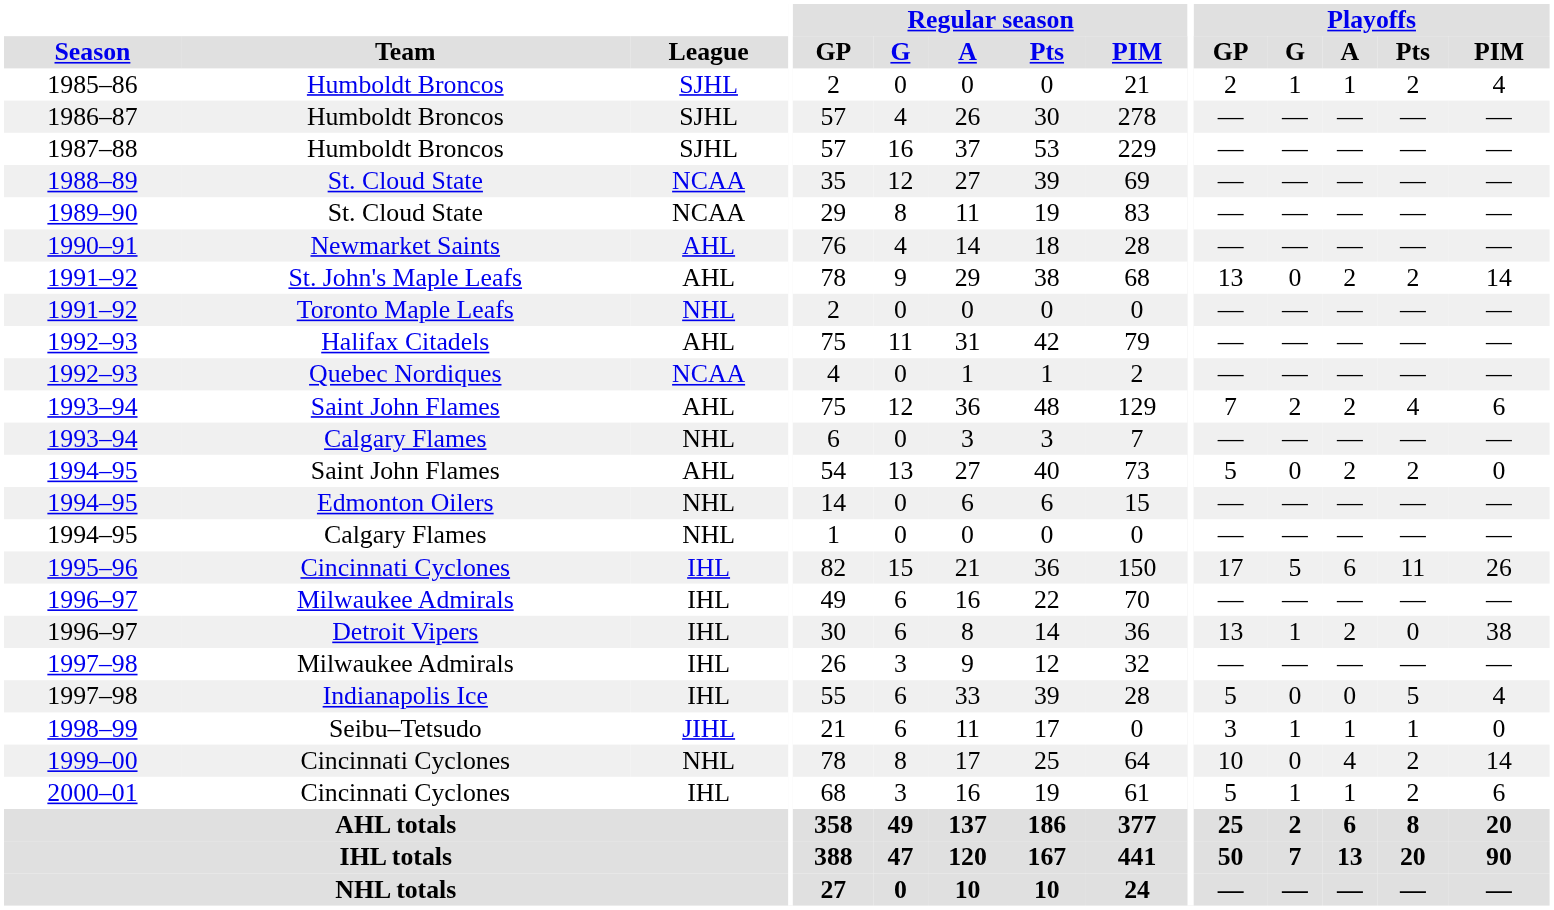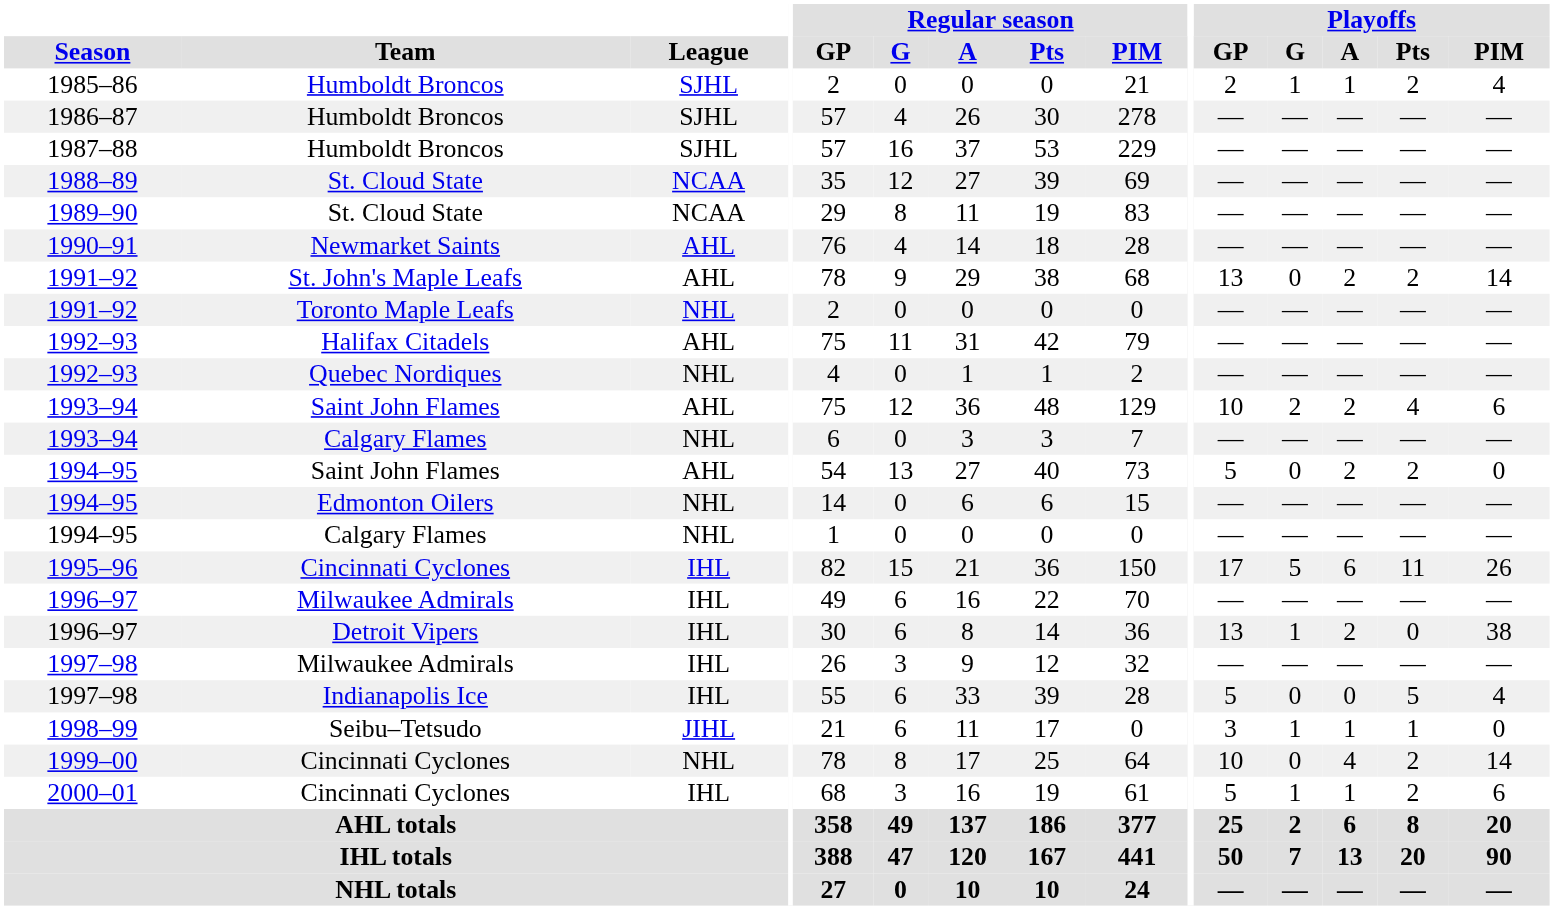 <table border="0" cellpadding="1" cellspacing="0" style="text-align:center; width:60em">
 <tr bgcolor="#e0e0e0">
 <th colspan="3" bgcolor="#ffffff"></th>
 <th rowspan="100" bgcolor="#ffffff"></th>
 <th colspan="5"><a href='#'>Regular season</a></th>
 <th rowspan="100" bgcolor="#ffffff"></th>
 <th colspan="5"><a href='#'>Playoffs</a></th>
 </tr>
 <tr bgcolor="#e0e0e0">
 <th><a href='#'>Season</a></th>
 <th>Team</th>
 <th>League</th>
 <th>GP</th>
 <th><a href='#'>G</a></th>
 <th><a href='#'>A</a></th>
 <th><a href='#'>Pts</a></th>
 <th><a href='#'>PIM</a></th>
 <th>GP</th>
 <th>G</th>
 <th>A</th>
 <th>Pts</th>
 <th>PIM</th>
 </tr>
 <tr>
 <td>1985–86</td>
 <td><a href='#'>Humboldt Broncos</a></td>
 <td><a href='#'>SJHL</a></td>
 <td>2</td>
 <td>0</td>
 <td>0</td>
 <td>0</td>
 <td>21</td>
 <td>2</td>
 <td>1</td>
 <td>1</td>
 <td>2</td>
 <td>4</td>
 </tr>
 <tr bgcolor="#f0f0f0">
 <td>1986–87</td>
 <td>Humboldt Broncos</td>
 <td>SJHL</td>
 <td>57</td>
 <td>4</td>
 <td>26</td>
 <td>30</td>
 <td>278</td>
 <td>—</td>
 <td>—</td>
 <td>—</td>
 <td>—</td>
 <td>—</td>
 </tr>
 <tr>
 <td>1987–88</td>
 <td>Humboldt Broncos</td>
 <td>SJHL</td>
 <td>57</td>
 <td>16</td>
 <td>37</td>
 <td>53</td>
 <td>229</td>
 <td>—</td>
 <td>—</td>
 <td>—</td>
 <td>—</td>
 <td>—</td>
 </tr>
 <tr bgcolor="#f0f0f0">
 <td><a href='#'>1988–89</a></td>
 <td><a href='#'>St. Cloud State</a></td>
 <td><a href='#'>NCAA</a></td>
 <td>35</td>
 <td>12</td>
 <td>27</td>
 <td>39</td>
 <td>69</td>
 <td>—</td>
 <td>—</td>
 <td>—</td>
 <td>—</td>
 <td>—</td>
 </tr>
 <tr>
 <td><a href='#'>1989–90</a></td>
 <td>St. Cloud State</td>
 <td>NCAA</td>
 <td>29</td>
 <td>8</td>
 <td>11</td>
 <td>19</td>
 <td>83</td>
 <td>—</td>
 <td>—</td>
 <td>—</td>
 <td>—</td>
 <td>—</td>
 </tr>
 <tr bgcolor="#f0f0f0">
 <td><a href='#'>1990–91</a></td>
 <td><a href='#'>Newmarket Saints</a></td>
 <td><a href='#'>AHL</a></td>
 <td>76</td>
 <td>4</td>
 <td>14</td>
 <td>18</td>
 <td>28</td>
 <td>—</td>
 <td>—</td>
 <td>—</td>
 <td>—</td>
 <td>—</td>
 </tr>
 <tr>
 <td><a href='#'>1991–92</a></td>
 <td><a href='#'>St. John's Maple Leafs</a></td>
 <td>AHL</td>
 <td>78</td>
 <td>9</td>
 <td>29</td>
 <td>38</td>
 <td>68</td>
 <td>13</td>
 <td>0</td>
 <td>2</td>
 <td>2</td>
 <td>14</td>
 </tr>
 <tr bgcolor="#f0f0f0">
 <td><a href='#'>1991–92</a></td>
 <td><a href='#'>Toronto Maple Leafs</a></td>
 <td><a href='#'>NHL</a></td>
 <td>2</td>
 <td>0</td>
 <td>0</td>
 <td>0</td>
 <td>0</td>
 <td>—</td>
 <td>—</td>
 <td>—</td>
 <td>—</td>
 <td>—</td>
 </tr>
 <tr>
 <td><a href='#'>1992–93</a></td>
 <td><a href='#'>Halifax Citadels</a></td>
 <td>AHL</td>
 <td>75</td>
 <td>11</td>
 <td>31</td>
 <td>42</td>
 <td>79</td>
 <td>—</td>
 <td>—</td>
 <td>—</td>
 <td>—</td>
 <td>—</td>
 </tr>
 <tr bgcolor="#f0f0f0">
 <td><a href='#'>1992–93</a></td>
 <td><a href='#'>Quebec Nordiques</a></td>
-<td><a href='#'>NCAA</a></td>
+<td>NHL</td>
 <td>4</td>
 <td>0</td>
 <td>1</td>
 <td>1</td>
 <td>2</td>
 <td>—</td>
 <td>—</td>
 <td>—</td>
 <td>—</td>
 <td>—</td>
 </tr>
 <tr>
 <td><a href='#'>1993–94</a></td>
 <td><a href='#'>Saint John Flames</a></td>
 <td>AHL</td>
 <td>75</td>
 <td>12</td>
 <td>36</td>
 <td>48</td>
 <td>129</td>
-<td>7</td>
+<td>10</td>
 <td>2</td>
 <td>2</td>
 <td>4</td>
 <td>6</td>
 </tr>
 <tr bgcolor="#f0f0f0">
 <td><a href='#'>1993–94</a></td>
 <td><a href='#'>Calgary Flames</a></td>
 <td>NHL</td>
 <td>6</td>
 <td>0</td>
 <td>3</td>
 <td>3</td>
 <td>7</td>
 <td>—</td>
 <td>—</td>
 <td>—</td>
 <td>—</td>
 <td>—</td>
 </tr>
 <tr>
 <td><a href='#'>1994–95</a></td>
 <td>Saint John Flames</td>
 <td>AHL</td>
 <td>54</td>
 <td>13</td>
 <td>27</td>
 <td>40</td>
 <td>73</td>
 <td>5</td>
 <td>0</td>
 <td>2</td>
 <td>2</td>
 <td>0</td>
 </tr>
 <tr bgcolor="#f0f0f0">
 <td><a href='#'>1994–95</a></td>
 <td><a href='#'>Edmonton Oilers</a></td>
 <td>NHL</td>
 <td>14</td>
 <td>0</td>
 <td>6</td>
 <td>6</td>
 <td>15</td>
 <td>—</td>
 <td>—</td>
 <td>—</td>
 <td>—</td>
 <td>—</td>
 </tr>
 <tr>
 <td>1994–95</td>
 <td>Calgary Flames</td>
 <td>NHL</td>
 <td>1</td>
 <td>0</td>
 <td>0</td>
 <td>0</td>
 <td>0</td>
 <td>—</td>
 <td>—</td>
 <td>—</td>
 <td>—</td>
 <td>—</td>
 </tr>
 <tr bgcolor="#f0f0f0">
 <td><a href='#'>1995–96</a></td>
 <td><a href='#'>Cincinnati Cyclones</a></td>
 <td><a href='#'>IHL</a></td>
 <td>82</td>
 <td>15</td>
 <td>21</td>
 <td>36</td>
 <td>150</td>
 <td>17</td>
 <td>5</td>
 <td>6</td>
 <td>11</td>
 <td>26</td>
 </tr>
 <tr>
 <td><a href='#'>1996–97</a></td>
 <td><a href='#'>Milwaukee Admirals</a></td>
 <td>IHL</td>
 <td>49</td>
 <td>6</td>
 <td>16</td>
 <td>22</td>
 <td>70</td>
 <td>—</td>
 <td>—</td>
 <td>—</td>
 <td>—</td>
 <td>—</td>
 </tr>
 <tr bgcolor="#f0f0f0">
 <td>1996–97</td>
 <td><a href='#'>Detroit Vipers</a></td>
 <td>IHL</td>
 <td>30</td>
 <td>6</td>
 <td>8</td>
 <td>14</td>
 <td>36</td>
 <td>13</td>
 <td>1</td>
 <td>2</td>
 <td>0</td>
 <td>38</td>
 </tr>
 <tr>
 <td><a href='#'>1997–98</a></td>
 <td>Milwaukee Admirals</td>
 <td>IHL</td>
 <td>26</td>
 <td>3</td>
 <td>9</td>
 <td>12</td>
 <td>32</td>
 <td>—</td>
 <td>—</td>
 <td>—</td>
 <td>—</td>
 <td>—</td>
 </tr>
 <tr bgcolor="#f0f0f0">
 <td>1997–98</td>
 <td><a href='#'>Indianapolis Ice</a></td>
 <td>IHL</td>
 <td>55</td>
 <td>6</td>
 <td>33</td>
 <td>39</td>
 <td>28</td>
 <td>5</td>
 <td>0</td>
 <td>0</td>
 <td>5</td>
 <td>4</td>
 </tr>
 <tr>
 <td><a href='#'>1998–99</a></td>
 <td>Seibu–Tetsudo</td>
 <td><a href='#'>JIHL</a></td>
 <td>21</td>
 <td>6</td>
 <td>11</td>
 <td>17</td>
 <td>0</td>
 <td>3</td>
 <td>1</td>
 <td>1</td>
 <td>1</td>
 <td>0</td>
 </tr>
 <tr bgcolor="#f0f0f0">
 <td><a href='#'>1999–00</a></td>
 <td>Cincinnati Cyclones</td>
 <td>NHL</td>
 <td>78</td>
 <td>8</td>
 <td>17</td>
 <td>25</td>
 <td>64</td>
 <td>10</td>
 <td>0</td>
 <td>4</td>
 <td>2</td>
 <td>14</td>
 </tr>
 <tr>
 <td><a href='#'>2000–01</a></td>
 <td>Cincinnati Cyclones</td>
 <td>IHL</td>
 <td>68</td>
 <td>3</td>
 <td>16</td>
 <td>19</td>
 <td>61</td>
 <td>5</td>
 <td>1</td>
 <td>1</td>
 <td>2</td>
 <td>6</td>
 </tr>
 <tr bgcolor="#e0e0e0">
 <th colspan="3">AHL totals</th>
 <th>358</th>
 <th>49</th>
 <th>137</th>
 <th>186</th>
 <th>377</th>
 <th>25</th>
 <th>2</th>
 <th>6</th>
 <th>8</th>
 <th>20</th>
 </tr>
 <tr bgcolor="#e0e0e0">
 <th colspan="3">IHL totals</th>
 <th>388</th>
 <th>47</th>
 <th>120</th>
 <th>167</th>
 <th>441</th>
 <th>50</th>
 <th>7</th>
 <th>13</th>
 <th>20</th>
 <th>90</th>
 </tr>
 <tr bgcolor="#e0e0e0">
 <th colspan="3">NHL totals</th>
 <th>27</th>
 <th>0</th>
 <th>10</th>
 <th>10</th>
 <th>24</th>
 <th>—</th>
 <th>—</th>
 <th>—</th>
 <th>—</th>
 <th>—</th>
 </tr>
 </table>
